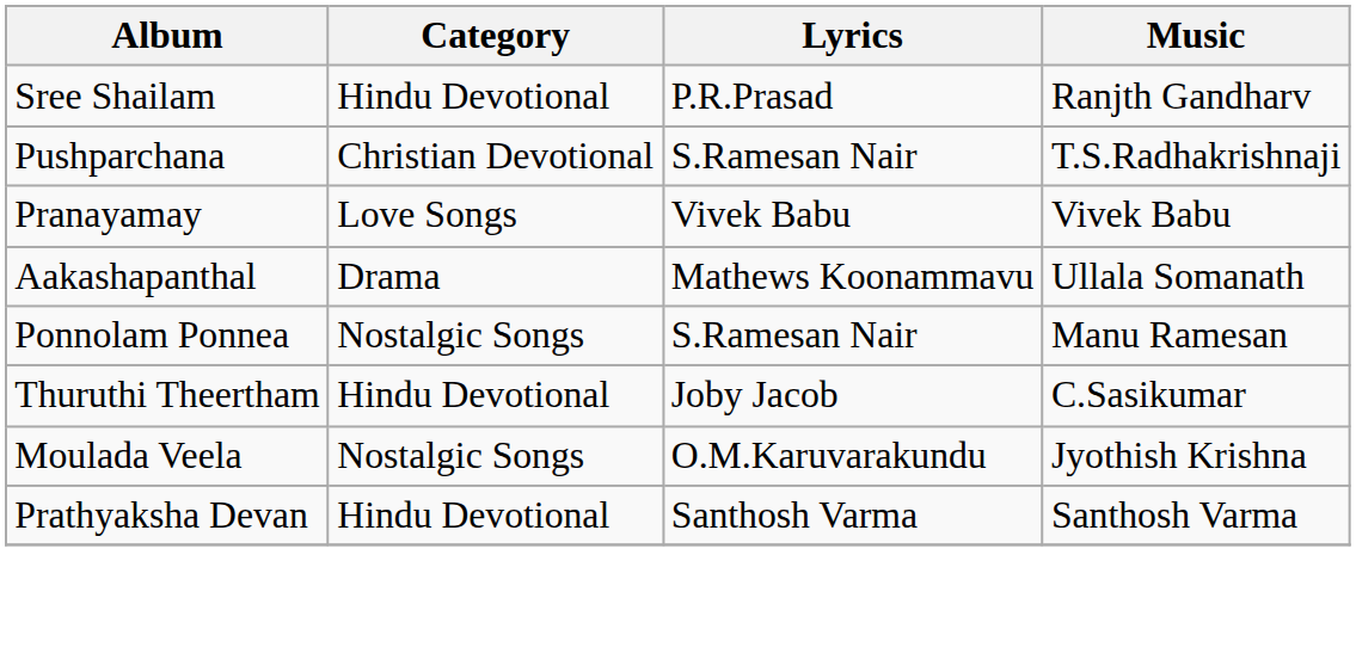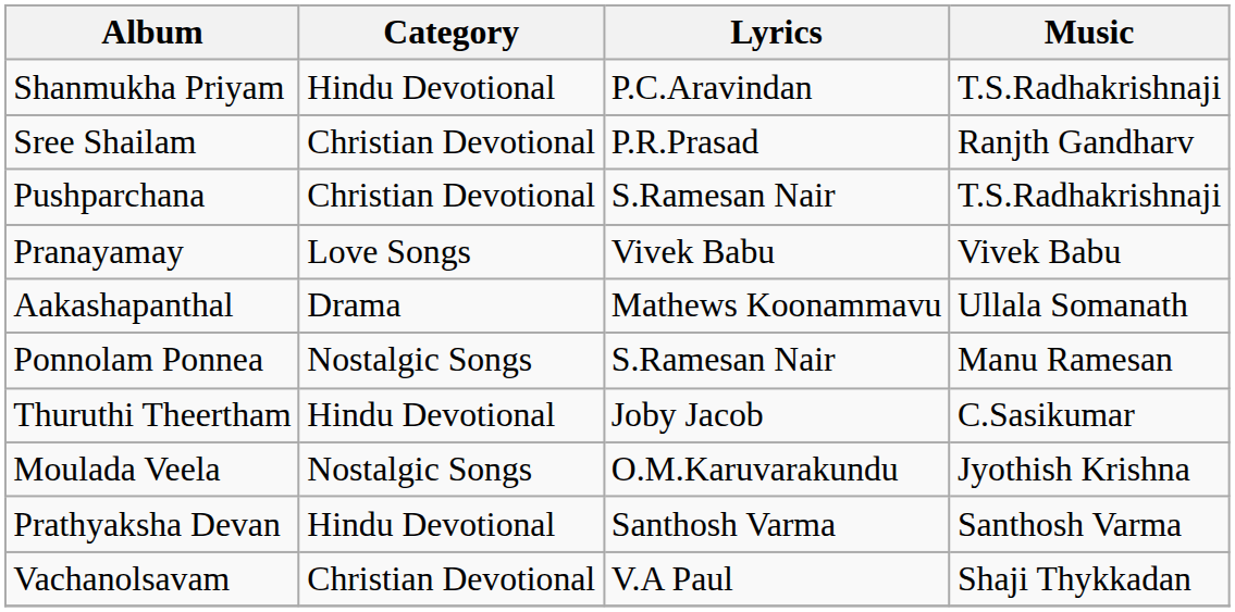 <table class = "sortable wikitable">
 <tr>
 <th>Album</th>
 <th>Category</th>
 <th>Lyrics</th>
 <th>Music</th>
 </tr>
 <tr>
+<td>Shanmukha Priyam</td>
+<td>Hindu Devotional</td>
+<td>P.C.Aravindan</td>
+<td>T.S.Radhakrishnaji</td>
+</tr>
+<tr>
 <td>Sree Shailam</td>
-<td>Hindu  Devotional</td>
+<td>Christian Devotional</td>
 <td>P.R.Prasad</td>
 <td>Ranjth  Gandharv</td>
 </tr>
 <tr>
 <td>Pushparchana</td>
 <td>Christian Devotional</td>
 <td>S.Ramesan Nair</td>
 <td>T.S.Radhakrishnaji</td>
 </tr>
 <tr>
 <td>Pranayamay</td>
 <td>Love Songs</td>
 <td>Vivek Babu</td>
 <td>Vivek Babu</td>
 </tr>
 <tr>
 <td>Aakashapanthal</td>
 <td>Drama</td>
 <td>Mathews  Koonammavu</td>
 <td>Ullala Somanath</td>
 </tr>
 <tr>
 <td>Ponnolam Ponnea</td>
 <td>Nostalgic Songs</td>
 <td>S.Ramesan  Nair</td>
 <td>Manu Ramesan</td>
 </tr>
 <tr>
 <td>Thuruthi Theertham</td>
 <td>Hindu Devotional</td>
 <td>Joby Jacob</td>
 <td>C.Sasikumar</td>
 </tr>
 <tr>
 <td>Moulada Veela</td>
 <td>Nostalgic Songs</td>
 <td>O.M.Karuvarakundu</td>
 <td>Jyothish Krishna</td>
 </tr>
 <tr>
 <td>Prathyaksha Devan</td>
 <td>Hindu Devotional</td>
 <td>Santhosh Varma</td>
 <td>Santhosh Varma</td>
 </tr>
 <tr>
+<td>Vachanolsavam</td>
+<td>Christian Devotional</td>
+<td>V.A Paul</td>
+<td>Shaji Thykkadan</td>
+</tr>
+<tr>
 </tr>
 </table>
